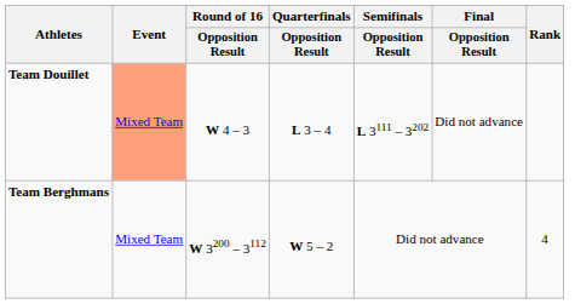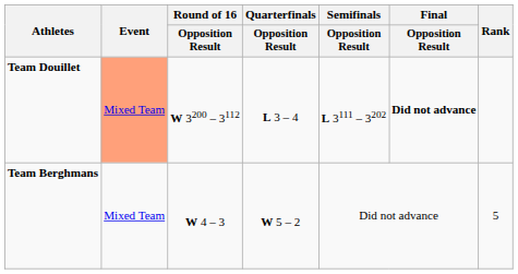 <table class="wikitable" style="font-size:90%">
 <tr>
 <th rowspan="2">Athletes</th>
 <th rowspan="2">Event</th>
 <th>Round of 16</th>
 <th>Quarterfinals</th>
 <th>Semifinals</th>
 <th>Final</th>
 <th rowspan=2>Rank</th>
 </tr>
 <tr style="font-size:95%">
 <th>Opposition<br>Result</th>
 <th>Opposition<br>Result</th>
 <th>Opposition<br>Result</th>
 <th>Opposition<br>Result</th>
 </tr>
 <tr align=center>
 <td align=left><strong>Team Douillet</strong><br><br><br><br><br><br><br></td>
 <td align=left style="background: lightsalmon;"><a href='#'>Mixed Team</a></td>
-<td><br><strong>W</strong> 4 – 3</td>
+<td><br><strong>W</strong> 3<sup>200</sup> – 3<sup>112</sup></td>
 <td><br><strong>L</strong> 3 – 4</td>
 <td><br><strong>L</strong> 3<sup>111</sup> – 3<sup>202</sup></td>
-<td>Did not advance</td>
+<td><strong>Did not advance</strong></td>
 <td></td>
 </tr>
 <tr align=center>
 <td align=left><strong>Team Berghmans</strong><br><br><br><br><br><br><br></td>
 <td align=left><a href='#'>Mixed Team</a></td>
-<td><br><strong>W</strong> 3<sup>200</sup> – 3<sup>112</sup></td>
+<td><br><strong>W</strong> 4 – 3</td>
 <td><br><strong>W</strong> 5 – 2</td>
 <td colspan=2>Did not advance</td>
-<td>4</td>
+<td>5</td>
 </tr>
 </table>
